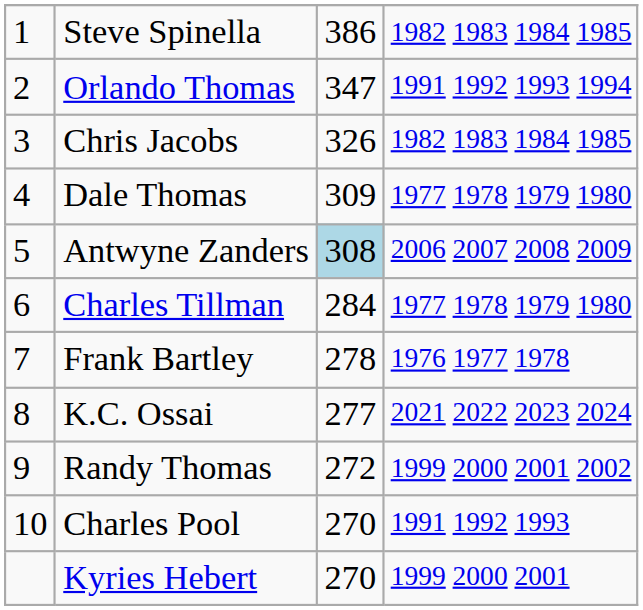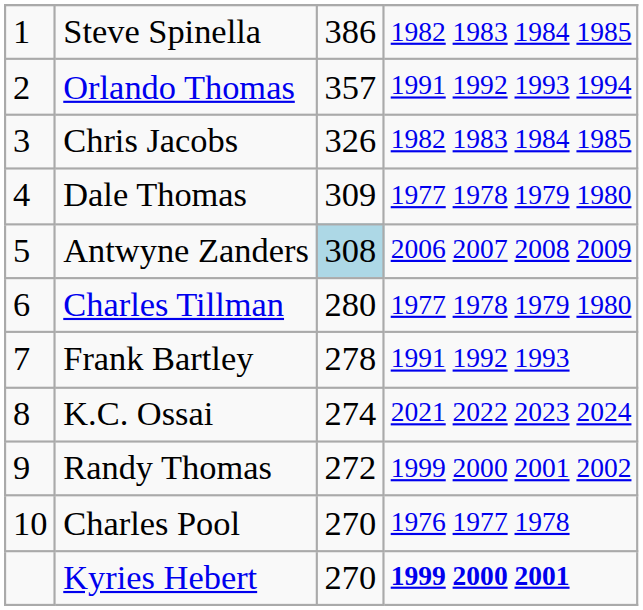 <table class="wikitable">
 <tr>
 </tr>
 <tr>
 <td>1</td>
 <td>Steve Spinella</td>
 <td>386</td>
 <td style="font-size:80%;"><a href='#'>1982</a> <a href='#'>1983</a> <a href='#'>1984</a> <a href='#'>1985</a></td>
 </tr>
 <tr>
 <td>2</td>
 <td><a href='#'>Orlando Thomas</a></td>
-<td>347</td>
+<td>357</td>
 <td style="font-size:80%;"><a href='#'>1991</a> <a href='#'>1992</a> <a href='#'>1993</a> <a href='#'>1994</a></td>
 </tr>
 <tr>
 <td>3</td>
 <td>Chris Jacobs</td>
 <td>326</td>
 <td style="font-size:80%;"><a href='#'>1982</a> <a href='#'>1983</a> <a href='#'>1984</a> <a href='#'>1985</a></td>
 </tr>
 <tr>
 <td>4</td>
 <td>Dale Thomas</td>
 <td>309</td>
 <td style="font-size:80%;"><a href='#'>1977</a> <a href='#'>1978</a> <a href='#'>1979</a> <a href='#'>1980</a></td>
 </tr>
 <tr>
 <td>5</td>
 <td>Antwyne Zanders</td>
 <td style="background: lightblue;">308</td>
 <td style="font-size:80%;"><a href='#'>2006</a> <a href='#'>2007</a> <a href='#'>2008</a> <a href='#'>2009</a></td>
 </tr>
 <tr>
 <td>6</td>
 <td><a href='#'>Charles Tillman</a></td>
-<td>284</td>
+<td>280</td>
 <td style="font-size:80%;"><a href='#'>1977</a> <a href='#'>1978</a> <a href='#'>1979</a> <a href='#'>1980</a></td>
 </tr>
 <tr>
 <td>7</td>
 <td>Frank Bartley</td>
 <td>278</td>
-<td style="font-size:80%;"><a href='#'>1976</a> <a href='#'>1977</a> <a href='#'>1978</a></td>
+<td style="font-size:80%;"><a href='#'>1991</a> <a href='#'>1992</a> <a href='#'>1993</a></td>
 </tr>
 <tr>
 <td>8</td>
 <td>K.C. Ossai</td>
-<td>277</td>
+<td>274</td>
 <td style="font-size:80%;"><a href='#'>2021</a> <a href='#'>2022</a> <a href='#'>2023</a> <a href='#'>2024</a></td>
 </tr>
 <tr>
 <td>9</td>
 <td>Randy Thomas</td>
 <td>272</td>
 <td style="font-size:80%;"><a href='#'>1999</a> <a href='#'>2000</a> <a href='#'>2001</a> <a href='#'>2002</a></td>
 </tr>
 <tr>
 <td>10</td>
 <td>Charles Pool</td>
 <td>270</td>
-<td style="font-size:80%;"><a href='#'>1991</a> <a href='#'>1992</a> <a href='#'>1993</a></td>
+<td style="font-size:80%;"><a href='#'>1976</a> <a href='#'>1977</a> <a href='#'>1978</a></td>
 </tr>
 <tr>
 <td></td>
 <td><a href='#'>Kyries Hebert</a></td>
 <td>270</td>
-<td style="font-size:80%;"><a href='#'>1999</a> <a href='#'>2000</a> <a href='#'>2001</a></td>
+<td style="font-size:80%;"><strong><a href='#'>1999</a> <a href='#'>2000</a> <a href='#'>2001</a></strong></td>
 </tr>
 </table>
